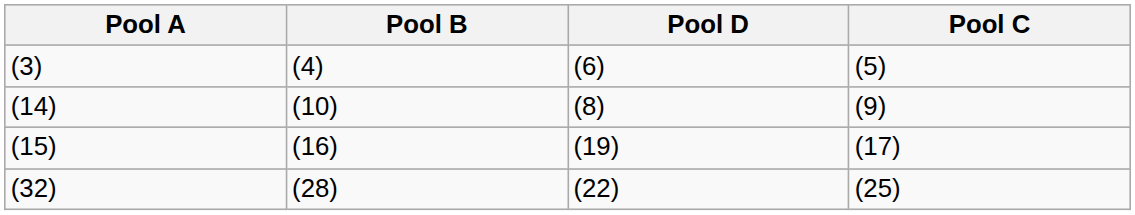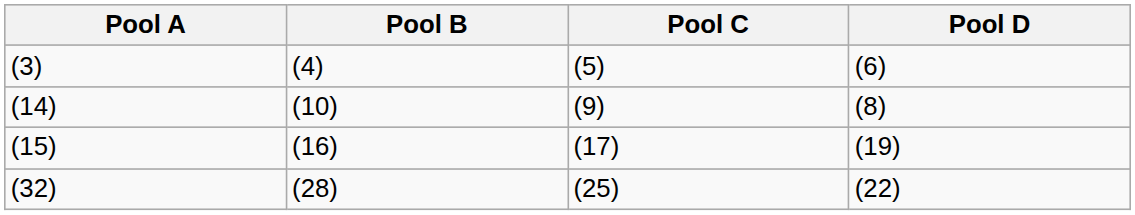 <table class="wikitable" width=700>
 <tr>
 <th width=25%>Pool A</th>
 <th width=25%>Pool B</th>
+<th width=25%>Pool C</th>
 <th width=25%>Pool D</th>
-<th width=25%>Pool C</th>
 </tr>
 <tr>
 <td> (3)</td>
 <td> (4)</td>
+<td> (5)</td>
 <td> (6)</td>
-<td> (5)</td>
 </tr>
 <tr>
 <td> (14)</td>
 <td> (10)</td>
+<td> (9)</td>
 <td> (8)</td>
-<td> (9)</td>
 </tr>
 <tr>
 <td> (15)</td>
 <td> (16)</td>
+<td> (17)</td>
 <td> (19)</td>
-<td> (17)</td>
 </tr>
 <tr>
 <td> (32)</td>
 <td> (28)</td>
+<td> (25)</td>
 <td> (22)</td>
-<td> (25)</td>
 </tr>
 </table>
